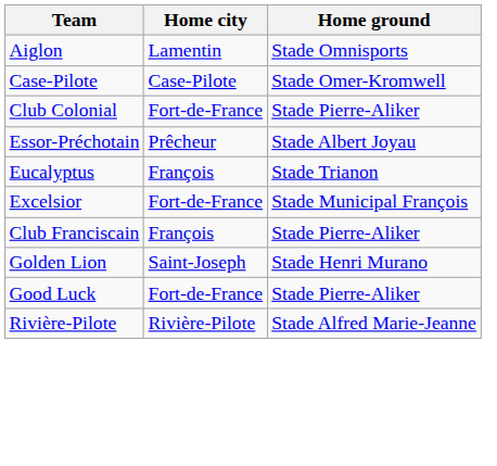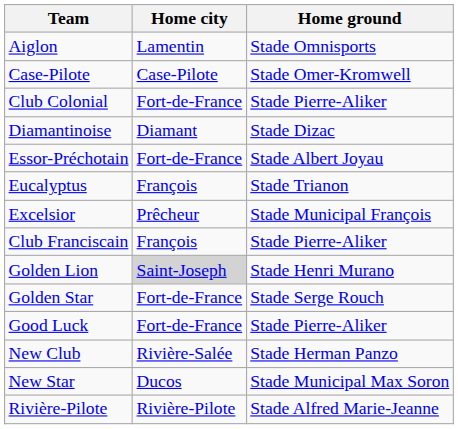 <table class="wikitable sortable">
 <tr>
 <th>Team</th>
 <th>Home city</th>
 <th>Home ground</th>
 </tr>
 <tr>
 <td><a href='#'>Aiglon</a></td>
 <td><a href='#'>Lamentin</a></td>
 <td><a href='#'>Stade Omnisports</a></td>
 </tr>
 <tr>
 <td><a href='#'>Case-Pilote</a></td>
 <td><a href='#'>Case-Pilote</a></td>
 <td><a href='#'>Stade Omer-Kromwell</a></td>
 </tr>
 <tr>
 <td><a href='#'>Club Colonial</a></td>
 <td><a href='#'>Fort-de-France</a></td>
 <td><a href='#'>Stade Pierre-Aliker</a></td>
 </tr>
 <tr>
+<td><a href='#'>Diamantinoise</a></td>
+<td><a href='#'>Diamant</a></td>
+<td><a href='#'>Stade Dizac</a></td>
+</tr>
+<tr>
 <td><a href='#'>Essor-Préchotain</a></td>
-<td><a href='#'>Prêcheur</a></td>
+<td><a href='#'>Fort-de-France</a></td>
 <td><a href='#'>Stade Albert Joyau</a></td>
 </tr>
 <tr>
 <td><a href='#'>Eucalyptus</a></td>
 <td><a href='#'>François</a></td>
 <td><a href='#'>Stade Trianon</a></td>
 </tr>
 <tr>
 <td><a href='#'>Excelsior</a></td>
-<td><a href='#'>Fort-de-France</a></td>
+<td><a href='#'>Prêcheur</a></td>
 <td><a href='#'>Stade Municipal François</a></td>
 </tr>
 <tr>
 <td><a href='#'>Club Franciscain</a></td>
 <td><a href='#'>François</a></td>
 <td><a href='#'>Stade Pierre-Aliker</a></td>
 </tr>
 <tr>
 <td><a href='#'>Golden Lion</a></td>
-<td><a href='#'>Saint-Joseph</a></td>
+<td style="background: lightgrey;"><a href='#'>Saint-Joseph</a></td>
 <td><a href='#'>Stade Henri Murano</a></td>
+</tr>
+<tr>
+<td><a href='#'>Golden Star</a></td>
+<td><a href='#'>Fort-de-France</a></td>
+<td><a href='#'>Stade Serge Rouch</a></td>
 </tr>
 <tr>
 <td><a href='#'>Good Luck</a></td>
 <td><a href='#'>Fort-de-France</a></td>
 <td><a href='#'>Stade Pierre-Aliker</a></td>
 </tr>
 <tr>
+<td><a href='#'>New Club</a></td>
+<td><a href='#'>Rivière-Salée</a></td>
+<td><a href='#'>Stade Herman Panzo</a></td>
+</tr>
+<tr>
+<td><a href='#'>New Star</a></td>
+<td><a href='#'>Ducos</a></td>
+<td><a href='#'>Stade Municipal Max Soron</a></td>
+</tr>
+<tr>
 <td><a href='#'>Rivière-Pilote</a></td>
 <td><a href='#'>Rivière-Pilote</a></td>
 <td><a href='#'>Stade Alfred Marie-Jeanne</a></td>
 </tr>
 </table>
